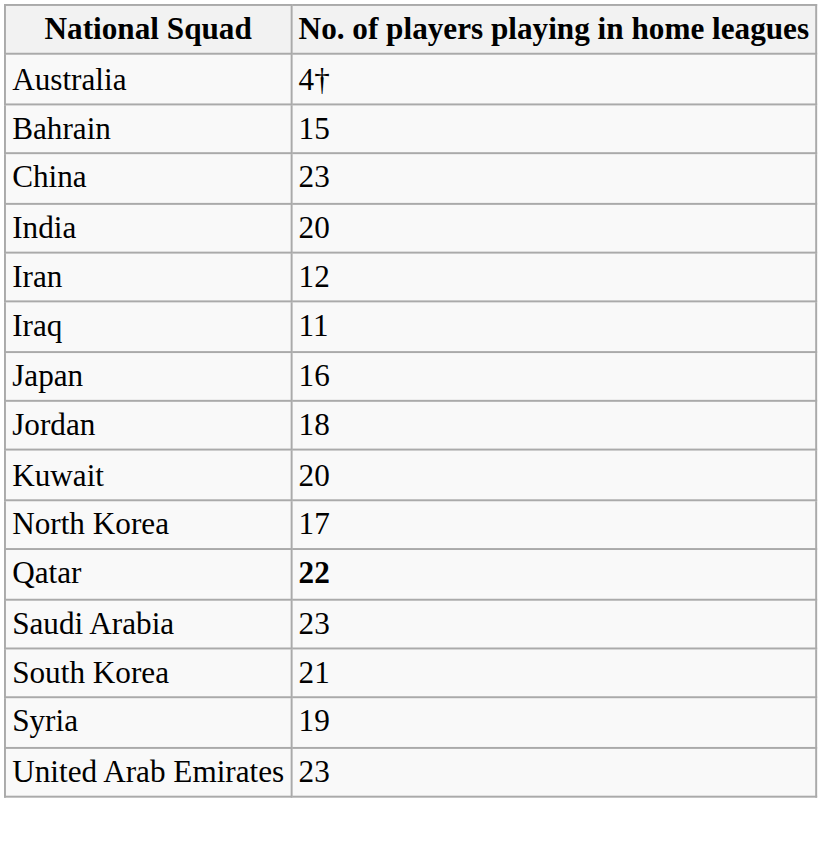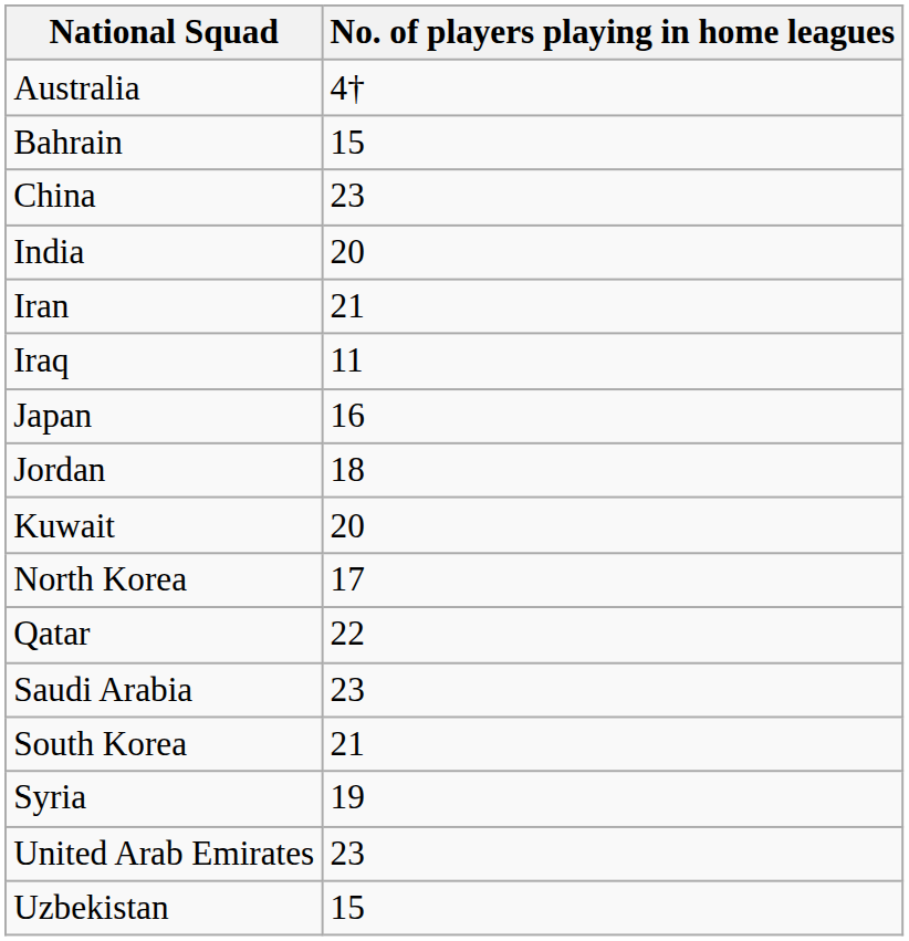 <table class="wikitable sortable">
 <tr>
 <th>National Squad</th>
 <th>No. of players playing in home leagues</th>
 </tr>
 <tr>
 <td> Australia</td>
 <td>4†</td>
 </tr>
 <tr>
 <td> Bahrain</td>
 <td>15</td>
 </tr>
 <tr>
 <td> China</td>
 <td>23</td>
 </tr>
 <tr>
 <td> India</td>
 <td>20</td>
 </tr>
 <tr>
 <td> Iran</td>
-<td>12</td>
+<td>21</td>
 </tr>
 <tr>
 <td> Iraq</td>
 <td>11</td>
 </tr>
 <tr>
 <td> Japan</td>
 <td>16</td>
 </tr>
 <tr>
 <td> Jordan</td>
 <td>18</td>
 </tr>
 <tr>
 <td> Kuwait</td>
 <td>20</td>
 </tr>
 <tr>
 <td> North Korea</td>
 <td>17</td>
 </tr>
 <tr>
 <td> Qatar</td>
-<td><strong>22</strong></td>
+<td>22</td>
 </tr>
 <tr>
 <td> Saudi Arabia</td>
 <td>23</td>
 </tr>
 <tr>
 <td> South Korea</td>
 <td>21</td>
 </tr>
 <tr>
 <td> Syria</td>
 <td>19</td>
 </tr>
 <tr>
 <td> United Arab Emirates</td>
 <td>23</td>
 </tr>
+<tr>
+<td> Uzbekistan</td>
+<td>15</td>
+</tr>
 </table>
